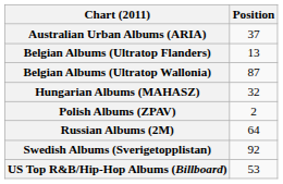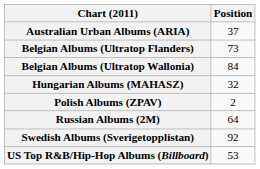 <table class="wikitable sortable plainrowheaders" style="text-align:center">
 <tr>
 <th scope="col">Chart (2011)</th>
 <th scope="col">Position</th>
 </tr>
 <tr>
 <th scope="row">Australian Urban Albums (ARIA)</th>
 <td>37</td>
 </tr>
 <tr>
 <th scope="row">Belgian Albums (Ultratop Flanders)</th>
-<td>13</td>
+<td>73</td>
 </tr>
 <tr>
 <th scope="row">Belgian Albums (Ultratop Wallonia)</th>
-<td>87</td>
+<td>84</td>
 </tr>
 <tr>
 <th scope="row">Hungarian Albums (MAHASZ)</th>
 <td>32</td>
 </tr>
 <tr>
 <th scope="row">Polish Albums (ZPAV)</th>
 <td>2</td>
 </tr>
 <tr>
 <th scope="row">Russian Albums (2M)</th>
 <td>64</td>
 </tr>
 <tr>
 <th scope="row">Swedish Albums (Sverigetopplistan)</th>
 <td>92</td>
 </tr>
 <tr>
 <th scope="row">US Top R&B/Hip-Hop Albums (<em>Billboard</em>)</th>
 <td>53</td>
 </tr>
 </table>
